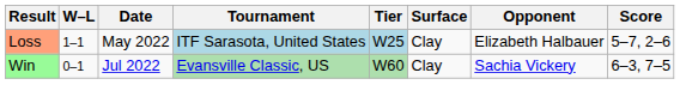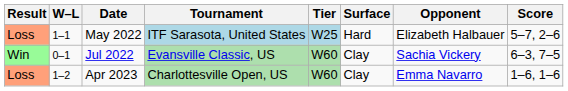 <table class="sortable wikitable">
 <tr>
 <th>Result</th>
 <th class="unsortable">W–L</th>
 <th>Date</th>
 <th>Tournament</th>
 <th>Tier</th>
 <th>Surface</th>
 <th>Opponent</th>
 <th class="unsortable">Score</th>
 </tr>
 <tr>
 <td bgcolor=ffa07a>Loss</td>
 <td><small>1–1</small></td>
 <td>May 2022</td>
 <td bgcolor=lightblue>ITF Sarasota, United States</td>
 <td bgcolor=lightblue>W25</td>
-<td>Clay</td>
+<td>Hard</td>
 <td> Elizabeth Halbauer</td>
 <td>5–7, 2–6</td>
 </tr>
 <tr>
 <td bgcolor=98FB98>Win</td>
 <td><small>0–1</small></td>
 <td><a href='#'>Jul 2022</a></td>
 <td bgcolor=addfad><a href='#'>Evansville Classic</a>, US</td>
 <td bgcolor=addfad>W60</td>
 <td>Clay</td>
 <td> <a href='#'>Sachia Vickery</a></td>
 <td>6–3, 7–5</td>
 </tr>
+<tr>
+<td bgcolor=ffa07a>Loss</td>
+<td><small>1–2</small></td>
+<td>Apr 2023</td>
+<td bgcolor=addfad>Charlottesville Open, US</td>
+<td bgcolor=addfad>W60</td>
+<td>Clay</td>
+<td> <a href='#'>Emma Navarro</a></td>
+<td>1–6, 1–6</td>
+</tr>
 </table>
